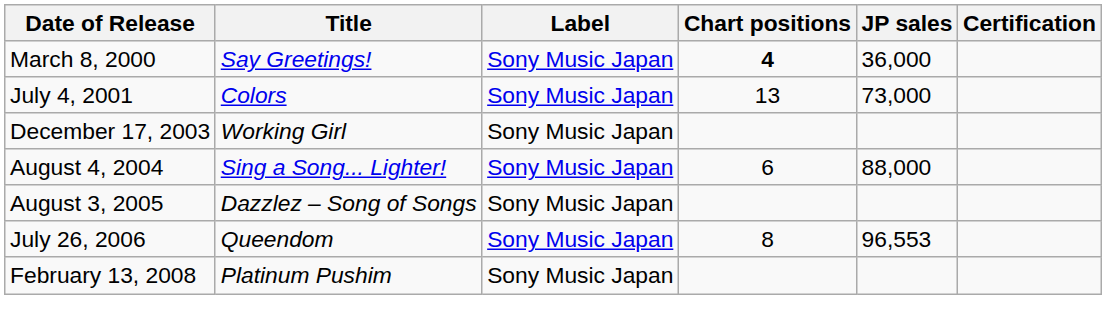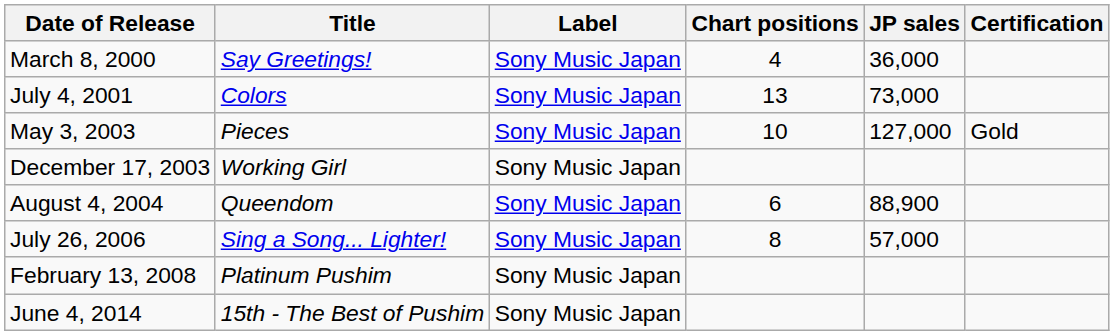 <table class="wikitable" style="font-size: 95%;">
 <tr>
 <th>Date of Release</th>
 <th>Title</th>
 <th>Label</th>
 <th>Chart positions</th>
 <th>JP sales</th>
 <th>Certification</th>
 </tr>
 <tr>
 <td>March 8, 2000</td>
 <td><em><a href='#'>Say Greetings!</a></em></td>
 <td><a href='#'>Sony Music Japan</a></td>
-<td align="center"><strong>4</strong></td>
+<td align="center">4</td>
 <td>36,000</td>
 <td></td>
 </tr>
 <tr>
 <td>July 4, 2001</td>
 <td><em><a href='#'>Colors</a></em></td>
 <td><a href='#'>Sony Music Japan</a></td>
 <td align="center">13</td>
 <td>73,000</td>
 <td></td>
 </tr>
 <tr>
+<td>May 3, 2003</td>
+<td><em>Pieces</em></td>
+<td><a href='#'>Sony Music Japan</a></td>
+<td align="center">10</td>
+<td>127,000</td>
+<td>Gold</td>
+</tr>
+<tr>
 <td>December 17, 2003</td>
 <td><em>Working Girl</em></td>
 <td>Sony Music Japan</td>
 <td></td>
 <td></td>
 <td></td>
 </tr>
 <tr>
 <td>August 4, 2004</td>
-<td><em><a href='#'>Sing a Song... Lighter!</a></em></td>
+<td><em>Queendom</em></td>
 <td><a href='#'>Sony Music Japan</a></td>
 <td align="center">6</td>
-<td>88,000</td>
-<td></td>
-</tr>
-<tr>
-<td>August 3, 2005</td>
-<td><em>Dazzlez – Song of Songs</em></td>
-<td>Sony Music Japan</td>
-<td></td>
-<td></td>
+<td>88,900</td>
 <td></td>
 </tr>
 <tr>
 <td>July 26, 2006</td>
-<td><em>Queendom</em></td>
+<td><em><a href='#'>Sing a Song... Lighter!</a></em></td>
 <td><a href='#'>Sony Music Japan</a></td>
 <td align="center">8</td>
-<td>96,553</td>
+<td>57,000</td>
 <td></td>
 </tr>
 <tr>
 <td>February 13, 2008</td>
 <td><em>Platinum Pushim</em></td>
 <td>Sony Music Japan</td>
 <td></td>
 <td></td>
 <td></td>
 </tr>
+<tr>
+<td>June 4, 2014</td>
+<td><em>15th - The Best of Pushim</em></td>
+<td>Sony Music Japan</td>
+<td></td>
+<td></td>
+<td></td>
+</tr>
 </table>
